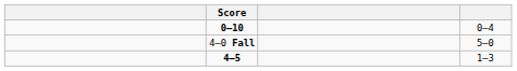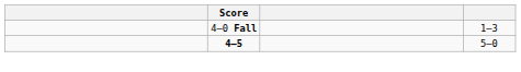 <table class="wikitable" style="text-align: center; ">
 <tr>
 <th align="right" width="270"></th>
 <th width="65">Score</th>
 <th align="left" width="270"></th>
 <th width="65"></th>
 </tr>
 <tr>
-<td align="left"></td>
-<td><strong>0–10</strong></td>
-<td align="left"><strong></strong></td>
-<td>0–4 <strong></strong></td>
-</tr>
-<tr>
 <td align="left"><strong></strong></td>
 <td>4–0 <strong>Fall</strong></td>
 <td align="left"></td>
-<td>5–0 <strong></strong></td>
+<td>1–3 <strong></strong></td>
 </tr>
 <tr>
 <td align="left"></td>
 <td><strong>4–5</strong></td>
 <td align="left"><strong></strong></td>
-<td>1–3 <strong></strong></td>
+<td>5–0 <strong></strong></td>
 </tr>
 </table>
